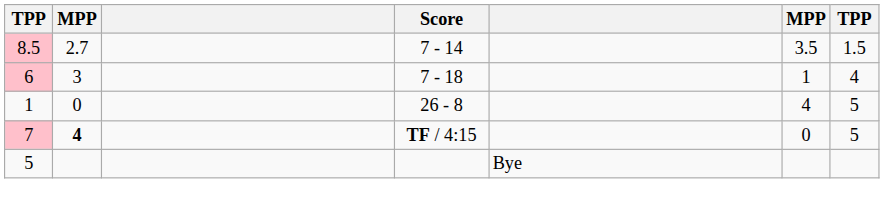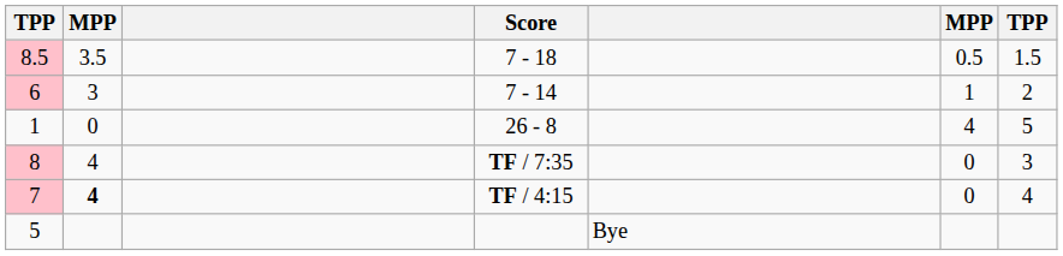 <table class="wikitable" style="text-align: center;" |>
 <tr>
 <th width="35">TPP</th>
 <th width="35">MPP</th>
 <th width="250"></th>
 <th width="75">Score</th>
 <th width="250"></th>
 <th width="35">MPP</th>
 <th width="35">TPP</th>
 </tr>
 <tr>
 <td bgcolor=pink>8.5</td>
-<td>2.7</td>
+<td>3.5</td>
 <td style="text-align:left;"></td>
-<td>7 - 14</td>
+<td>7 - 18</td>
 <td style="text-align:left;"><strong></strong></td>
-<td>3.5</td>
+<td>0.5</td>
 <td>1.5</td>
 </tr>
 <tr>
 <td bgcolor=pink>6</td>
 <td>3</td>
 <td style="text-align:left;"></td>
-<td>7 - 18</td>
+<td>7 - 14</td>
 <td style="text-align:left;"><strong></strong></td>
 <td>1</td>
-<td>4</td>
+<td>2</td>
 </tr>
 <tr>
 <td>1</td>
 <td>0</td>
 <td style="text-align:left;"><strong></strong></td>
 <td>26 - 8</td>
 <td style="text-align:left;"></td>
 <td>4</td>
 <td>5</td>
 </tr>
 <tr>
+<td bgcolor=pink>8</td>
+<td>4</td>
+<td style="text-align:left;"></td>
+<td><strong>TF</strong> / 7:35</td>
+<td style="text-align:left;"><strong></strong></td>
+<td>0</td>
+<td>3</td>
+</tr>
+<tr>
 <td bgcolor=pink>7</td>
 <td><strong>4</strong></td>
 <td style="text-align:left;"></td>
 <td><strong>TF</strong> / 4:15</td>
 <td style="text-align:left;"><strong></strong></td>
 <td>0</td>
-<td>5</td>
+<td>4</td>
 </tr>
 <tr>
 <td>5</td>
 <td></td>
 <td style="text-align:left;"><strong></strong></td>
 <td></td>
 <td style="text-align:left;">Bye</td>
 <td></td>
 <td></td>
 </tr>
 </table>
